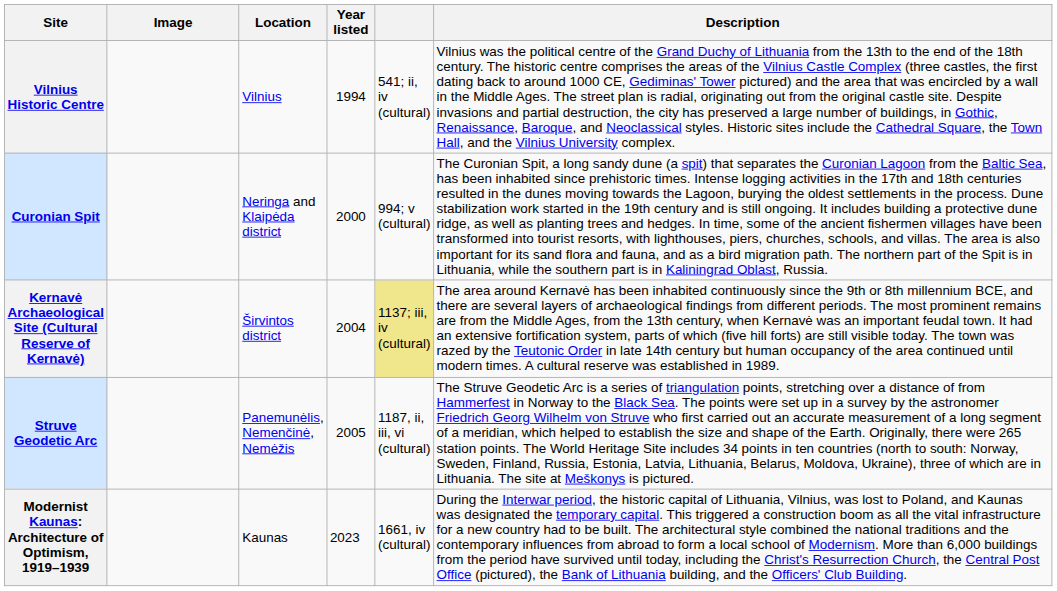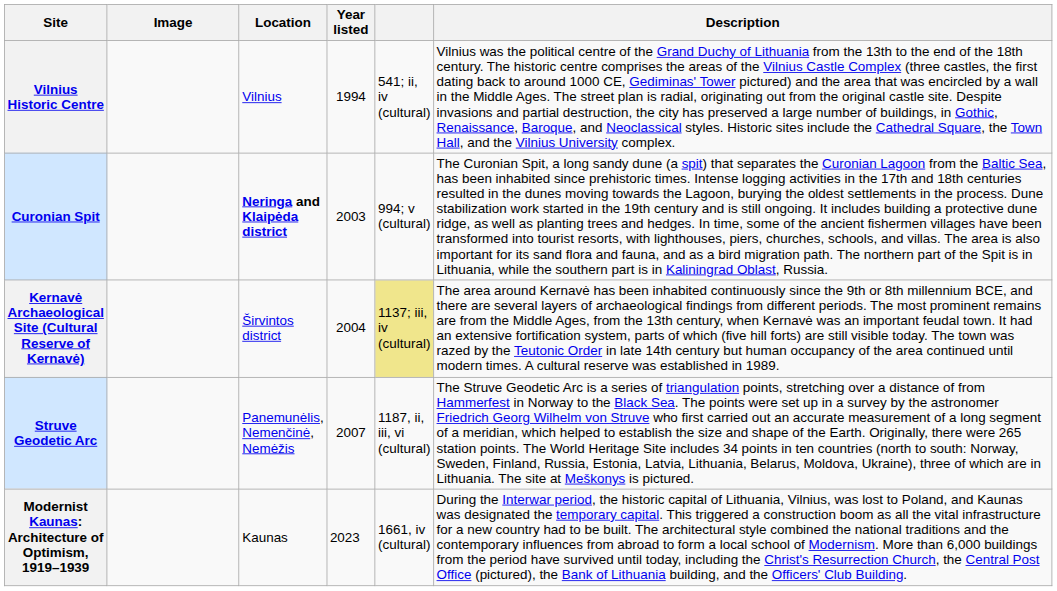 <table class="wikitable sortable plainrowheaders">
 <tr>
 <th style="width:100px;" scope="col">Site</th>
 <th class="unsortable"  style="width:150px;" scope="col">Image</th>
 <th style="width:80px;" scope="col">Location</th>
 <th style="width:50px;" scope="col">Year listed</th>
 <th style="width:60px;" scope="col" data-sort-type="number"></th>
 <th scope="col" class="unsortable">Description</th>
 </tr>
 <tr>
 <th scope="row"><a href='#'>Vilnius Historic Centre</a></th>
 <td></td>
 <td><a href='#'>Vilnius</a></td>
 <td align="center">1994</td>
 <td>541; ii, iv (cultural)</td>
 <td>Vilnius was the political centre of the <a href='#'>Grand Duchy of Lithuania</a> from the 13th to the end of the 18th century. The historic centre comprises the areas of the <a href='#'>Vilnius Castle Complex</a> (three castles, the first dating back to around 1000 CE, <a href='#'>Gediminas' Tower</a> pictured) and the area that was encircled by a wall in the Middle Ages. The street plan is radial, originating out from the original castle site. Despite invasions and partial destruction, the city has preserved a large number of buildings, in <a href='#'>Gothic</a>, <a href='#'>Renaissance</a>, <a href='#'>Baroque</a>, and <a href='#'>Neoclassical</a> styles. Historic sites include the <a href='#'>Cathedral Square</a>, the <a href='#'>Town Hall</a>, and the <a href='#'>Vilnius University</a> complex.</td>
 </tr>
 <tr>
 <th scope="row" style="background:#D0E7FF;"><a href='#'>Curonian Spit</a></th>
 <td></td>
-<td><a href='#'>Neringa</a> and <a href='#'>Klaipėda district</a></td>
-<td align="center">2000</td>
+<td><strong><a href='#'>Neringa</a> and <a href='#'>Klaipėda district</a></strong></td>
+<td align="center">2003</td>
 <td>994; v (cultural)</td>
 <td>The Curonian Spit, a  long sandy dune (a <a href='#'>spit</a>) that separates the <a href='#'>Curonian Lagoon</a> from the <a href='#'>Baltic Sea</a>, has been inhabited since prehistoric times. Intense logging activities in the 17th and 18th centuries resulted in the dunes moving towards the Lagoon, burying the oldest settlements in the process. Dune stabilization work started in the 19th century and is still ongoing. It includes building a protective dune ridge, as well as planting trees and hedges. In time, some of the ancient fishermen villages have been transformed into tourist resorts, with lighthouses, piers, churches, schools, and villas. The area is also important for its sand flora and fauna, and as a bird migration path. The northern part of the Spit is in Lithuania, while the southern part is in <a href='#'>Kaliningrad Oblast</a>, Russia.</td>
 </tr>
 <tr>
 <th scope="row"><a href='#'>Kernavė Archaeological Site (Cultural Reserve of Kernavė)</a></th>
 <td></td>
 <td><a href='#'>Širvintos district</a></td>
 <td align="center">2004</td>
 <td style="background: khaki;">1137; iii, iv (cultural)</td>
 <td>The area around Kernavė has been inhabited continuously since the 9th or 8th millennium BCE, and there are several layers of archaeological findings from different periods. The most prominent remains are from the Middle Ages, from the 13th century, when Kernavė was an important feudal town. It had an extensive fortification system, parts of which (five hill forts) are still visible today. The town was razed by the <a href='#'>Teutonic Order</a> in late 14th century but human occupancy of the area continued until modern times. A cultural reserve was established in 1989.</td>
 </tr>
 <tr>
 <th scope="row" style="background:#D0E7FF;"><a href='#'>Struve Geodetic Arc</a></th>
 <td></td>
 <td><a href='#'>Panemunėlis</a>, <a href='#'>Nemenčinė</a>, <a href='#'>Nemėžis</a></td>
-<td align="center">2005</td>
+<td align="center">2007</td>
 <td>1187, ii, iii, vi <br>(cultural)</td>
 <td>The Struve Geodetic Arc is a series of <a href='#'>triangulation</a> points, stretching over a distance of  from <a href='#'>Hammerfest</a> in Norway to the <a href='#'>Black Sea</a>. The points were set up in a survey by the astronomer <a href='#'>Friedrich Georg Wilhelm von Struve</a> who first carried out an accurate measurement of a long segment of a meridian, which helped to establish the size and shape of the Earth. Originally, there were 265 station points. The World Heritage Site includes 34 points in ten countries (north to south: Norway, Sweden, Finland, Russia, Estonia, Latvia, Lithuania, Belarus, Moldova, Ukraine), three of which are in Lithuania. The site at <a href='#'>Meškonys</a> is pictured.</td>
 </tr>
 <tr>
 <th scope="row">Modernist <a href='#'>Kaunas</a>: Architecture of Optimism, 1919–1939</th>
 <td></td>
 <td>Kaunas</td>
 <td>2023</td>
 <td>1661, iv (cultural)</td>
 <td>During the <a href='#'>Interwar period</a>, the historic capital of Lithuania, Vilnius, was lost to Poland, and Kaunas was designated the <a href='#'>temporary capital</a>. This triggered a construction boom as all the vital infrastructure for a new country had to be built. The architectural style combined the national traditions and the contemporary influences from abroad to form a local school of <a href='#'>Modernism</a>. More than 6,000 buildings from the period have survived until today, including the <a href='#'>Christ's Resurrection Church</a>, the <a href='#'>Central Post Office</a> (pictured), the <a href='#'>Bank of Lithuania</a> building, and the <a href='#'>Officers' Club Building</a>.</td>
 </tr>
 </table>
